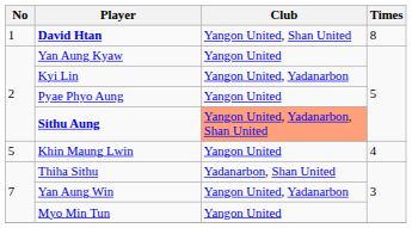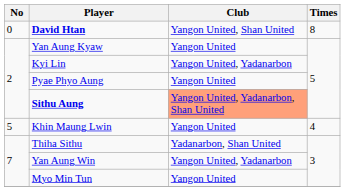 <table class="wikitable">
 <tr>
 <th style="width:30px;">No</th>
 <th style="width:200px;">Player</th>
 <th style="width:200px;">Club</th>
 <th style="width:30px;">Times</th>
 </tr>
 <tr>
-<td>1</td>
+<td>0</td>
 <td><strong><a href='#'>David Htan</a></strong></td>
 <td><a href='#'>Yangon United</a>, <a href='#'>Shan United</a></td>
 <td>8</td>
 </tr>
 <tr>
 <td rowspan="4">2</td>
 <td><a href='#'>Yan Aung Kyaw</a></td>
 <td><a href='#'>Yangon United</a></td>
 <td rowspan="4">5</td>
 </tr>
 <tr>
 <td><a href='#'>Kyi Lin</a></td>
 <td><a href='#'>Yangon United</a>, <a href='#'>Yadanarbon</a></td>
 </tr>
 <tr>
 <td><a href='#'>Pyae Phyo Aung</a></td>
 <td><a href='#'>Yangon United</a></td>
 </tr>
 <tr>
 <td><strong><a href='#'>Sithu Aung</a></strong></td>
 <td style="background: lightsalmon;"><a href='#'>Yangon United</a>, <a href='#'>Yadanarbon</a>, <a href='#'>Shan United</a></td>
 </tr>
 <tr>
 <td>5</td>
 <td><a href='#'>Khin Maung Lwin</a></td>
 <td><a href='#'>Yangon United</a></td>
 <td>4</td>
 </tr>
 <tr>
 <td rowspan="3">7</td>
 <td><a href='#'>Thiha Sithu</a></td>
 <td><a href='#'>Yadanarbon</a>, <a href='#'>Shan United</a></td>
 <td rowspan="3">3</td>
 </tr>
 <tr>
 <td><a href='#'>Yan Aung Win</a></td>
 <td><a href='#'>Yangon United</a>, <a href='#'>Yadanarbon</a></td>
 </tr>
 <tr>
 <td><a href='#'>Myo Min Tun</a></td>
 <td><a href='#'>Yangon United</a></td>
 </tr>
 <tr>
 </tr>
 </table>
